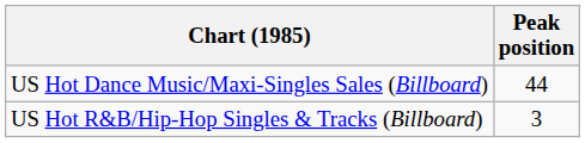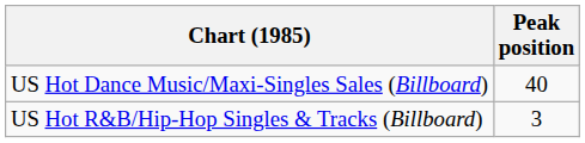 <table class="wikitable sortable">
 <tr>
 <th>Chart (1985)</th>
 <th>Peak<br>position</th>
 </tr>
 <tr>
 <td>US <a href='#'>Hot Dance Music/Maxi-Singles Sales</a> (<em><a href='#'>Billboard</a></em>)</td>
-<td align=center>44</td>
+<td align=center>40</td>
 </tr>
 <tr>
 <td>US <a href='#'>Hot R&B/Hip-Hop Singles & Tracks</a> (<em>Billboard</em>)</td>
 <td align=center>3</td>
 </tr>
 </table>
